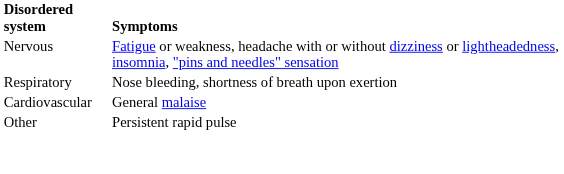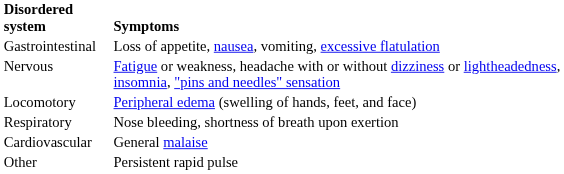 <table>
 <tr style="vertical-align:bottom;text-align:left;">
 <th>Disordered system</th>
 <th>Symptoms</th>
 </tr>
 <tr style="vertical-align:top;">
+<td>Gastrointestinal</td>
+<td>Loss of appetite, <a href='#'>nausea</a>, vomiting, <a href='#'>excessive flatulation</a></td>
+</tr>
+<tr style="vertical-align:top;">
 <td>Nervous</td>
 <td><a href='#'>Fatigue</a> or weakness, headache with or without <a href='#'>dizziness</a> or <a href='#'>lightheadedness</a>, <a href='#'>insomnia</a>, <a href='#'>"pins and needles" sensation</a></td>
+</tr>
+<tr style="vertical-align:top;">
+<td>Locomotory</td>
+<td><a href='#'>Peripheral edema</a> (swelling of hands, feet, and face)</td>
 </tr>
 <tr style="vertical-align:top;">
 <td>Respiratory</td>
 <td>Nose bleeding, shortness of breath upon exertion</td>
 </tr>
 <tr style="vertical-align:top;">
 <td>Cardiovascular</td>
 <td>General <a href='#'>malaise</a></td>
 </tr>
 <tr style="vertical-align:top;">
 <td>Other</td>
 <td>Persistent rapid pulse</td>
 </tr>
 </table>
